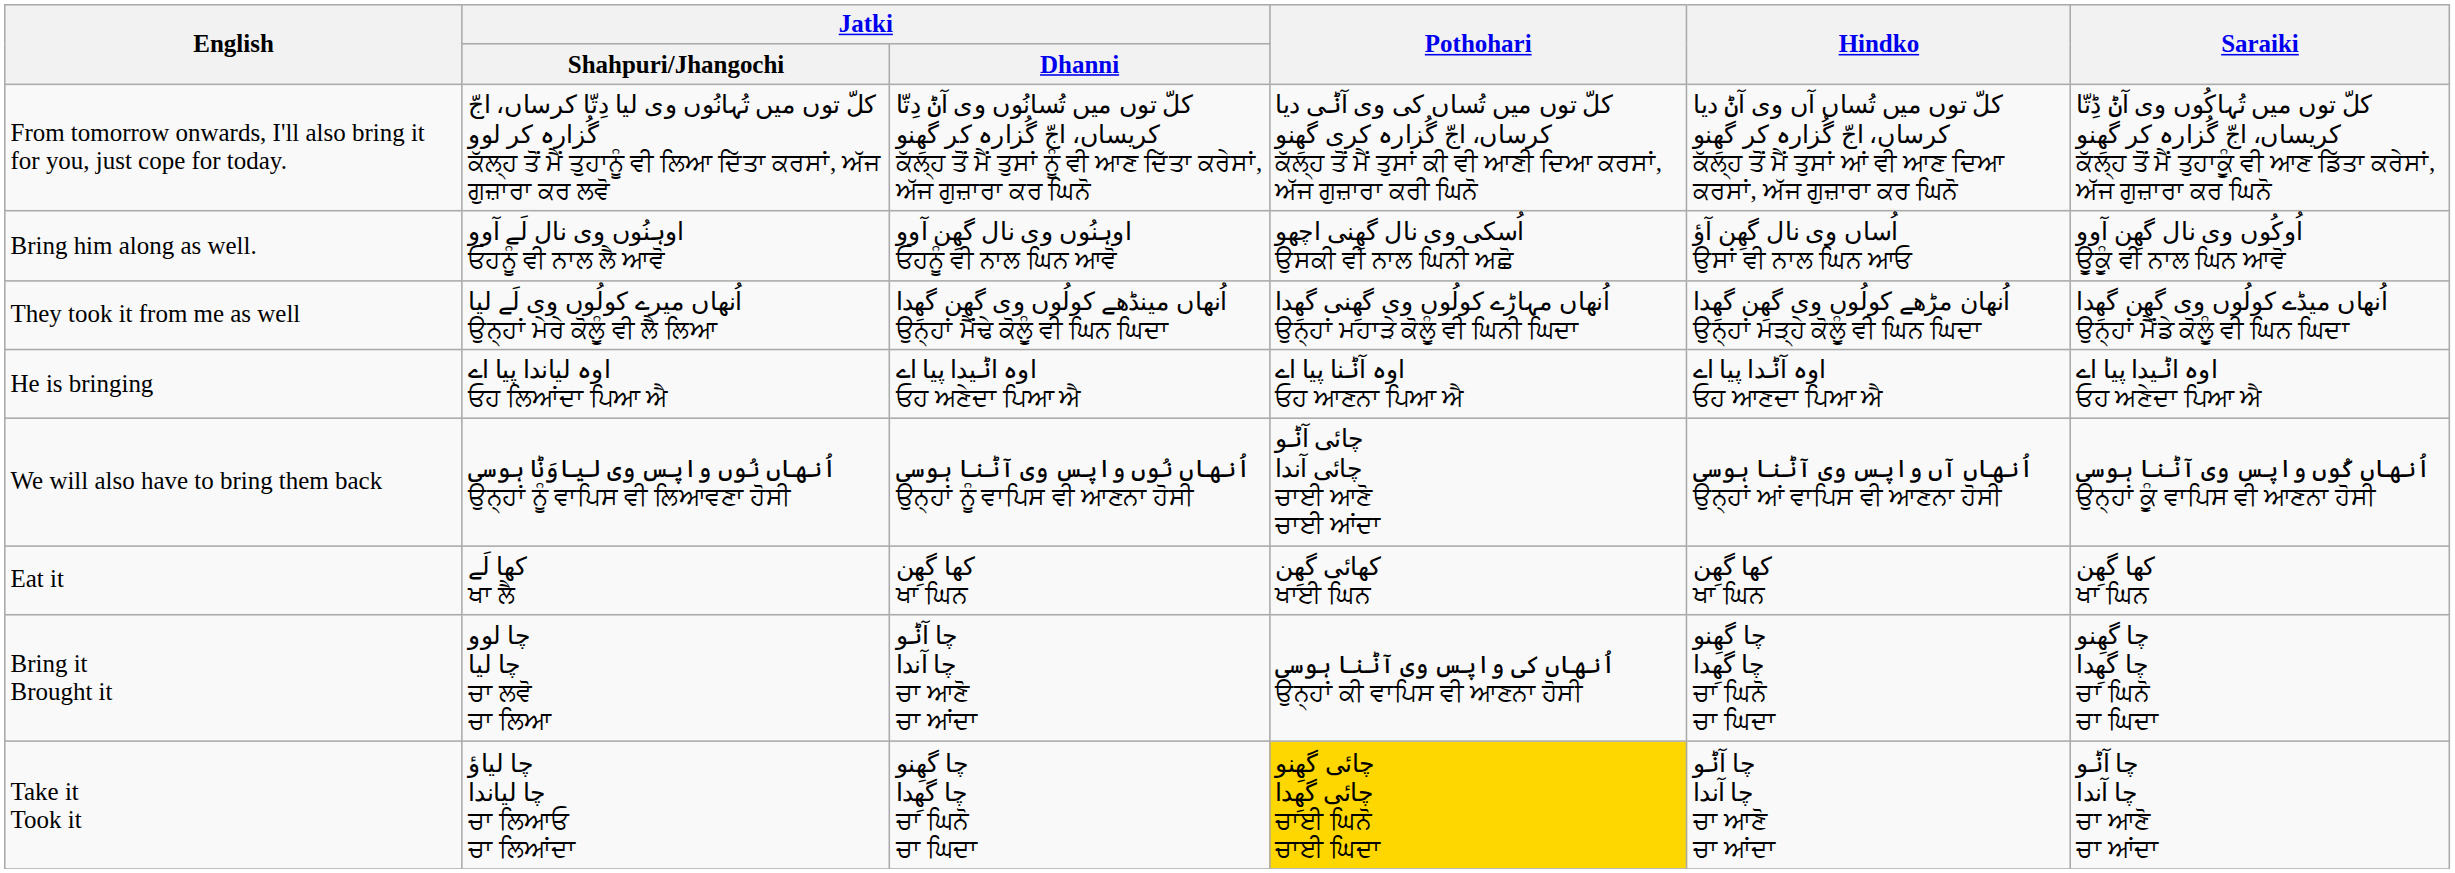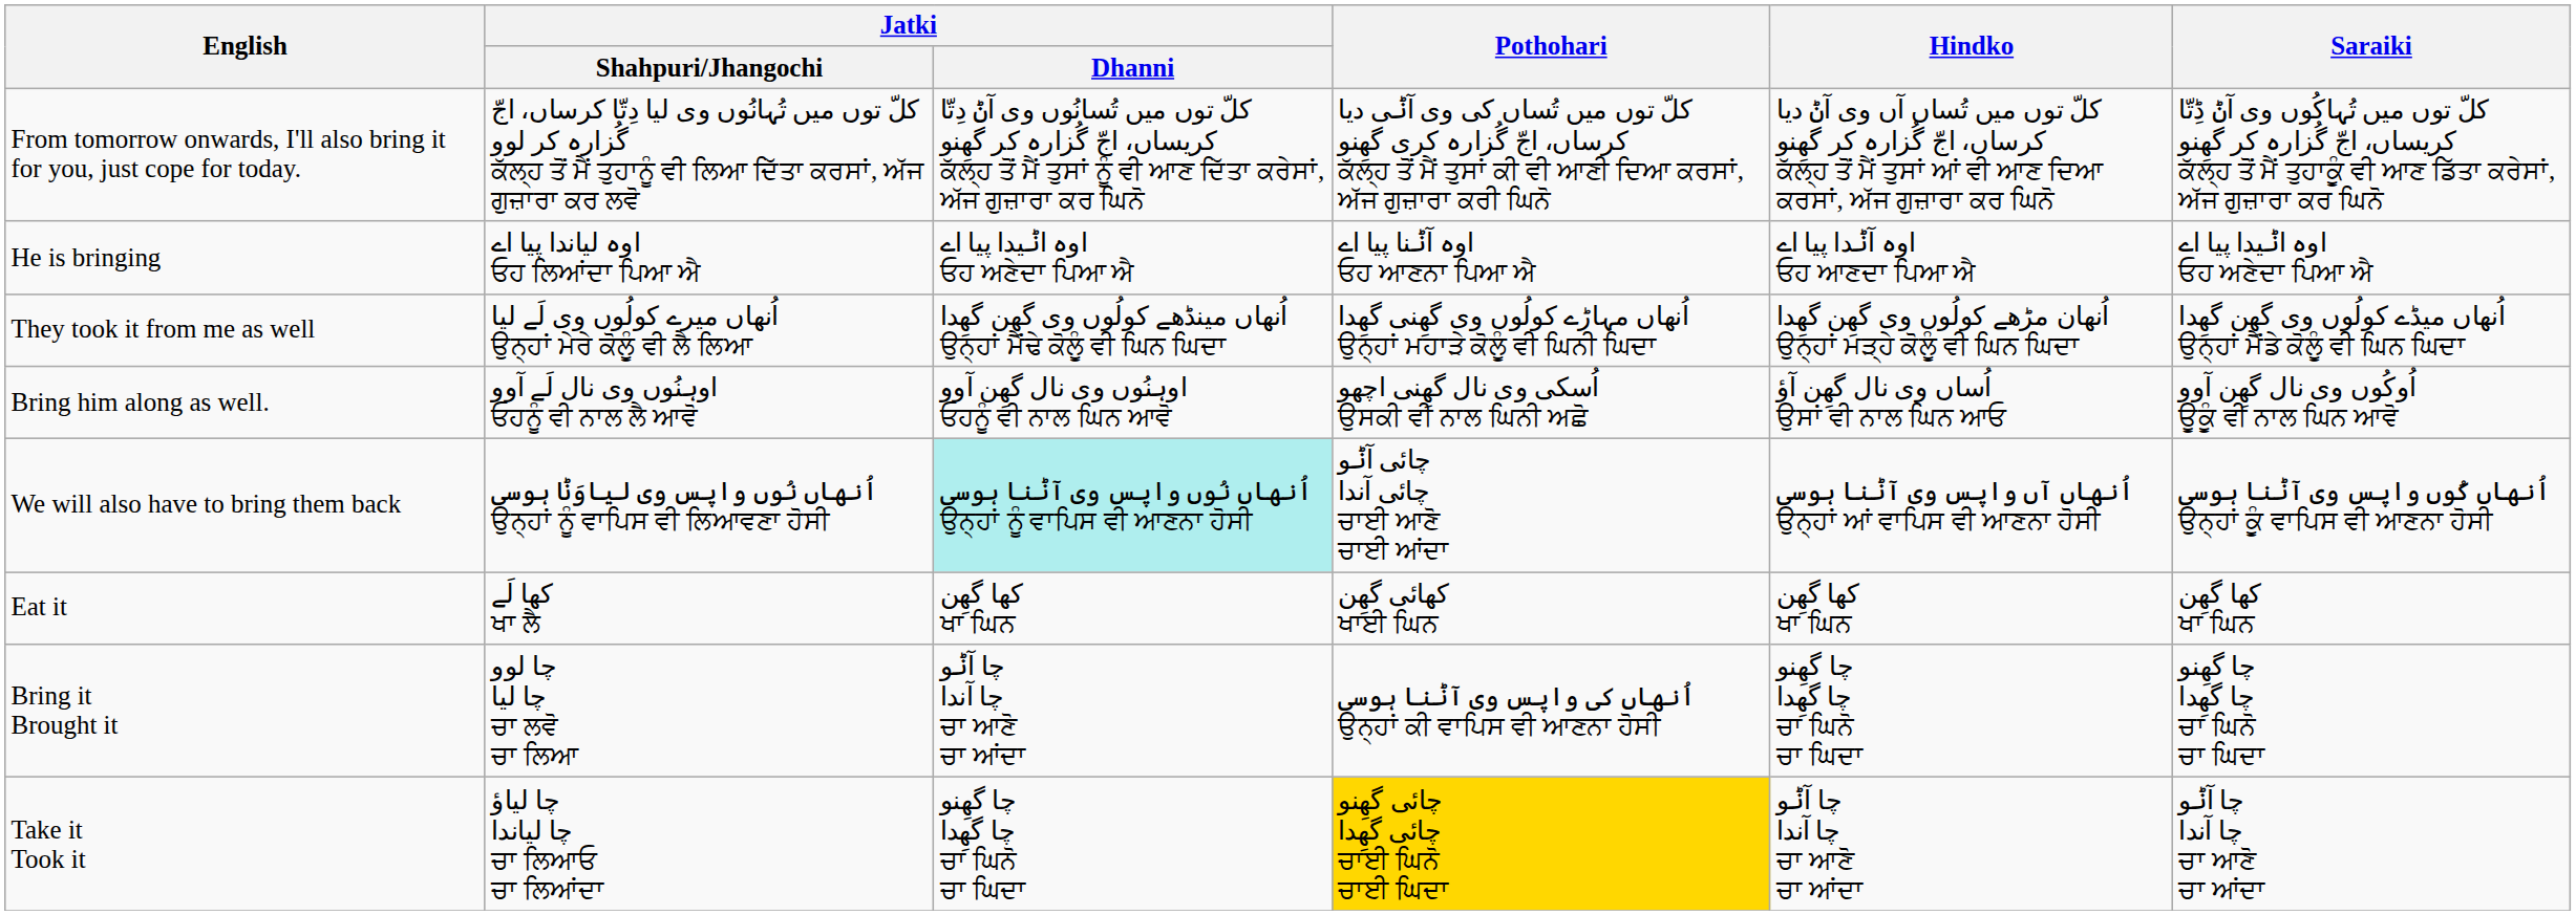 <table class="wikitable">
 <tr>
 <th rowspan="2">English</th>
 <th colspan="2"><a href='#'>Jatki</a></th>
 <th rowspan="2"><a href='#'>Pothohari</a></th>
 <th rowspan="2"><a href='#'>Hindko</a></th>
 <th rowspan="2"><a href='#'>Saraiki</a></th>
 </tr>
 <tr>
 <th>Shahpuri/Jhangochi</th>
 <th><a href='#'>Dhanni</a></th>
 </tr>
 <tr>
 <td>From tomorrow onwards, I'll also bring it for you, just cope for today.</td>
 <td>کلّ توں میں تُہانُوں وی لیا دِتّا کرساں، اجّ گُزارہ کر لوو<br>ਕੱਲ੍ਹ ਤੋਂ ਮੈਂ ਤੁਹਾਨੂੰ ਵੀ ਲਿਆ ਦਿੱਤਾ ਕਰਸਾਂ, ਅੱਜ ਗੁਜ਼ਾਰਾ ਕਰ ਲਵੋ</td>
 <td>کلّ توں میں تُسانُوں وی آݨ دِتّا کریساں، اجّ گُزارہ کر گھِنو<br>ਕੱਲ੍ਹ ਤੋਂ ਮੈਂ ਤੁਸਾਂ ਨੂੰ ਵੀ ਆਣ ਦਿੱਤਾ ਕਰੇਸਾਂ, ਅੱਜ ਗੁਜ਼ਾਰਾ ਕਰ ਘਿਨੋ</td>
 <td>کلّ توں میں تُساں کی وی آݨی دیا کرساں، اجّ گُزارہ کری گھِنو<br>ਕੱਲ੍ਹ ਤੋਂ ਮੈਂ ਤੁਸਾਂ ਕੀ ਵੀ ਆਣੀ ਦਿਆ ਕਰਸਾਂ, ਅੱਜ ਗੁਜ਼ਾਰਾ ਕਰੀ ਘਿਨੋ</td>
 <td>کلّ توں میں تُساں آں وی آݨ دیا کرساں، اجّ گُزارہ کر گھِنو<br>ਕੱਲ੍ਹ ਤੋਂ ਮੈਂ ਤੁਸਾਂ ਆਂ ਵੀ ਆਣ ਦਿਆ ਕਰਸਾਂ, ਅੱਜ ਗੁਜ਼ਾਰਾ ਕਰ ਘਿਨੋ</td>
 <td>کلّ توں میں تُہاکُوں وی آݨ ڈِتّا کریساں، اجّ گُزارہ کر گھِنو<br>ਕੱਲ੍ਹ ਤੋਂ ਮੈਂ ਤੁਹਾਕੂੰ ਵੀ ਆਣ ਡਿੱਤਾ ਕਰੇਸਾਂ, ਅੱਜ ਗੁਜ਼ਾਰਾ ਕਰ ਘਿਨੋ</td>
 </tr>
 <tr>
-<td>Bring him along as well.</td>
-<td>اوہنُوں وی نال لَے آوو<br>ਓਹਨੂੰ ਵੀ ਨਾਲ ਲੈ ਆਵੋ</td>
-<td>اوہنُوں وی نال گھِن آوو<br>ਓਹਨੂੰ ਵੀ ਨਾਲ ਘਿਨ ਆਵੋ</td>
-<td>اُسکی وی نال گھِنی اچھو<br>ਉਸਕੀ ਵੀ ਨਾਲ ਘਿਨੀ ਅਛੋ</td>
-<td>اُساں وی نال گھِن آؤ<br>ਉਸਾਂ ਵੀ ਨਾਲ ਘਿਨ ਆਓ</td>
-<td>اُوکُوں وی نال گھِن آوو<br>ਊਕੂੰ ਵੀ ਨਾਲ ਘਿਨ ਆਵੋ</td>
+<td>He is bringing</td>
+<td>اوہ لیاندا پیا اے<br>ਓਹ ਲਿਆਂਦਾ ਪਿਆ ਐ</td>
+<td>اوہ اݨیدا پیا اے<br>ਓਹ ਅਣੇਦਾ ਪਿਆ ਐ</td>
+<td>اوہ آݨنا پیا اے<br>ਓਹ ਆਣਨਾ ਪਿਆ ਐ</td>
+<td>اوہ آݨدا پیا اے<br>ਓਹ ਆਣਦਾ ਪਿਆ ਐ</td>
+<td>اوہ اݨیدا پیا اے<br>ਓਹ ਅਣੇਦਾ ਪਿਆ ਐ</td>
 </tr>
 <tr>
 <td>They took it from me as well</td>
 <td>اُنھاں میرے کولُوں وی لَے لیا<br>ਉਨ੍ਹਾਂ ਮੇਰੇ ਕੋਲੂੰ ਵੀ ਲੈ ਲਿਆ</td>
 <td>اُنھاں مینڈھے کولُوں وی گھِن گھِدا<br>ਉਨ੍ਹਾਂ ਮੈਂਢੇ ਕੋਲੂੰ ਵੀ ਘਿਨ ਘਿਦਾ</td>
 <td>اُنھاں مہاڑے کولُوں وی گھِنی گھِدا<br>ਉਨ੍ਹਾਂ ਮਹਾੜੇ ਕੋਲੂੰ ਵੀ ਘਿਨੀ ਘਿਦਾ</td>
 <td>اُنھان مڑھے کولُوں وی گھِن گھِدا<br>ਉਨ੍ਹਾਂ ਮੜ੍ਹੇ ਕੋਲੂੰ ਵੀ ਘਿਨ ਘਿਦਾ</td>
 <td>اُنھاں میڈے کولُوں وی گھِن گھِدا<br>ਉਨ੍ਹਾਂ ਮੈਂਡੇ ਕੋਲੂੰ ਵੀ ਘਿਨ ਘਿਦਾ</td>
 </tr>
 <tr>
-<td>He is bringing</td>
-<td>اوہ لیاندا پیا اے<br>ਓਹ ਲਿਆਂਦਾ ਪਿਆ ਐ</td>
-<td>اوہ اݨیدا پیا اے<br>ਓਹ ਅਣੇਦਾ ਪਿਆ ਐ</td>
-<td>اوہ آݨنا پیا اے<br>ਓਹ ਆਣਨਾ ਪਿਆ ਐ</td>
-<td>اوہ آݨدا پیا اے<br>ਓਹ ਆਣਦਾ ਪਿਆ ਐ</td>
-<td>اوہ اݨیدا پیا اے<br>ਓਹ ਅਣੇਦਾ ਪਿਆ ਐ</td>
+<td>Bring him along as well.</td>
+<td>اوہنُوں وی نال لَے آوو<br>ਓਹਨੂੰ ਵੀ ਨਾਲ ਲੈ ਆਵੋ</td>
+<td>اوہنُوں وی نال گھِن آوو<br>ਓਹਨੂੰ ਵੀ ਨਾਲ ਘਿਨ ਆਵੋ</td>
+<td>اُسکی وی نال گھِنی اچھو<br>ਉਸਕੀ ਵੀ ਨਾਲ ਘਿਨੀ ਅਛੋ</td>
+<td>اُساں وی نال گھِن آؤ<br>ਉਸਾਂ ਵੀ ਨਾਲ ਘਿਨ ਆਓ</td>
+<td>اُوکُوں وی نال گھِن آوو<br>ਊਕੂੰ ਵੀ ਨਾਲ ਘਿਨ ਆਵੋ</td>
 </tr>
 <tr>
 <td>We will also have to bring them back</td>
 <td>اُنھاں نُوں واپس وی لیاوَݨا ہوسی<br>ਉਨ੍ਹਾਂ ਨੂੰ ਵਾਪਿਸ ਵੀ ਲਿਆਵਣਾ ਹੋਸੀ</td>
-<td>اُنھاں نُوں واپس وی آݨنا ہوسی<br>ਉਨ੍ਹਾਂ ਨੂੰ ਵਾਪਿਸ ਵੀ ਆਣਨਾ ਹੋਸੀ</td>
+<td style="background: paleturquoise;">اُنھاں نُوں واپس وی آݨنا ہوسی<br>ਉਨ੍ਹਾਂ ਨੂੰ ਵਾਪਿਸ ਵੀ ਆਣਨਾ ਹੋਸੀ</td>
 <td>چائی آݨو<br>چائی آندا<br>ਚਾਈ ਆਣੋ<br>ਚਾਈ ਆਂਦਾ</td>
 <td>اُنھاں آں واپس وی آݨنا ہوسی<br>ਉਨ੍ਹਾਂ ਆਂ ਵਾਪਿਸ ਵੀ ਆਣਨਾ ਹੋਸੀ</td>
 <td>اُنھاں کُوں واپس وی آݨنا ہوسی<br>ਉਨ੍ਹਾਂ ਕੂੰ ਵਾਪਿਸ ਵੀ ਆਣਨਾ ਹੋਸੀ</td>
 </tr>
 <tr>
 <td>Eat it</td>
 <td>کھا لَے<br>ਖਾ ਲੈ</td>
 <td>کھا گھِن<br>ਖਾ ਘਿਨ</td>
 <td>کھائی گھِن<br>ਖਾਈ ਘਿਨ</td>
 <td>کھا گھِن<br>ਖਾ ਘਿਨ</td>
 <td>کھا گھِن<br>ਖਾ ਘਿਨ</td>
 </tr>
 <tr>
 <td>Bring it<br>Brought it</td>
 <td>چا لوو<br>چا لیا<br>ਚਾ ਲਵੋ<br>ਚਾ ਲਿਆ</td>
 <td>چا آݨو<br>چا آندا<br>ਚਾ ਆਣੋ<br>ਚਾ ਆਂਦਾ</td>
 <td>اُنھاں کی واپس وی آݨنا ہوسی<br>ਉਨ੍ਹਾਂ ਕੀ ਵਾਪਿਸ ਵੀ ਆਣਨਾ ਹੋਸੀ</td>
 <td>چا گھِنو<br>چا گھِدا<br>ਚਾ ਘਿਨੋ<br>ਚਾ ਘਿਦਾ</td>
 <td>چا گھِنو<br>چا گھِدا<br>ਚਾ ਘਿਨੋ<br>ਚਾ ਘਿਦਾ</td>
 </tr>
 <tr>
 <td>Take it<br>Took it</td>
 <td>چا لیاؤ<br>چا لیاندا<br>ਚਾ ਲਿਆਓ<br>ਚਾ ਲਿਆਂਦਾ</td>
 <td>چا گھِنو<br>چا گھِدا<br>ਚਾ ਘਿਨੋ<br>ਚਾ ਘਿਦਾ</td>
 <td style="background: gold;">چائی گھِنو<br>چائی گھِدا<br>ਚਾਈ ਘਿਨੋ<br>ਚਾਈ ਘਿਦਾ</td>
 <td>چا آݨو<br>چا آندا<br>ਚਾ ਆਣੋ<br>ਚਾ ਆਂਦਾ</td>
 <td>چا آݨو<br>چا آندا<br>ਚਾ ਆਣੋ<br>ਚਾ ਆਂਦਾ</td>
 </tr>
 </table>
